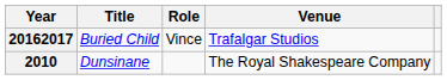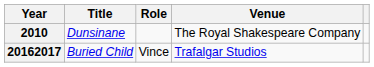 <table class="wikitable plainrowheaders sortable">
 <tr>
 <th scope="col">Year</th>
 <th scope="col">Title</th>
 <th scope="col">Role</th>
 <th scope="col">Venue</th>
 <th scope="col" class="unsortable"></th>
 </tr>
 <tr>
+<th scope="row">2010</th>
+<td><em><a href='#'>Dunsinane</a></em></td>
+<td></td>
+<td>The Royal Shakespeare Company</td>
+<td style="text-align: center;"></td>
+</tr>
+<tr>
 <th scope="row">20162017</th>
 <td><em><a href='#'>Buried Child</a></em></td>
 <td>Vince</td>
 <td><a href='#'>Trafalgar Studios</a></td>
 <td style="text-align: center;"></td>
 </tr>
-<tr>
-<th scope="row">2010</th>
-<td><em><a href='#'>Dunsinane</a></em></td>
-<td></td>
-<td>The Royal Shakespeare Company</td>
-<td style="text-align: center;"></td>
-</tr>
 </table>
